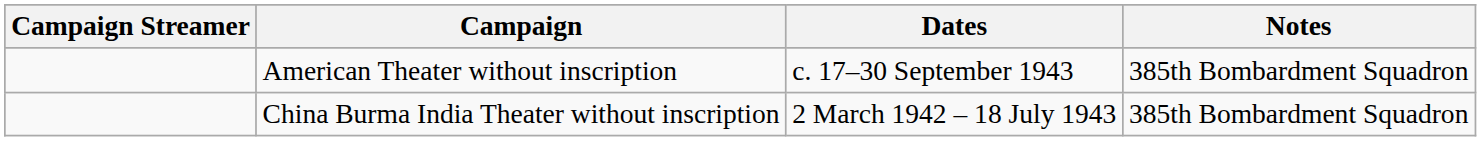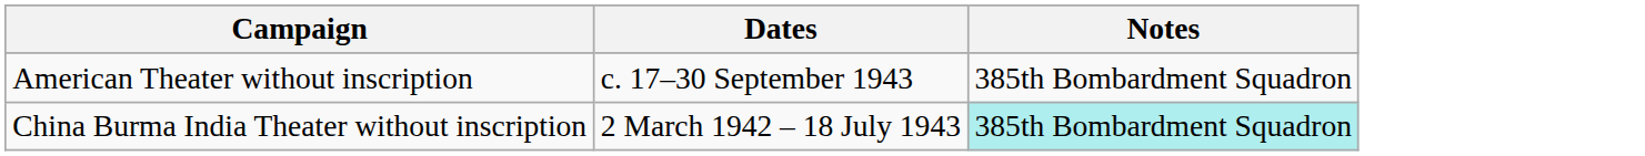 <table class="wikitable">
 <tr style="background:#efefef;">
-<th>Campaign Streamer</th>
 <th>Campaign</th>
 <th>Dates</th>
 <th>Notes</th>
 </tr>
 <tr>
-<td></td>
 <td>American Theater without inscription</td>
 <td>c. 17–30 September 1943</td>
 <td>385th Bombardment Squadron</td>
 </tr>
 <tr>
-<td></td>
 <td>China Burma India Theater without inscription</td>
 <td>2 March 1942 – 18 July 1943</td>
-<td>385th Bombardment Squadron</td>
+<td style="background: paleturquoise;">385th Bombardment Squadron</td>
 </tr>
 </table>
